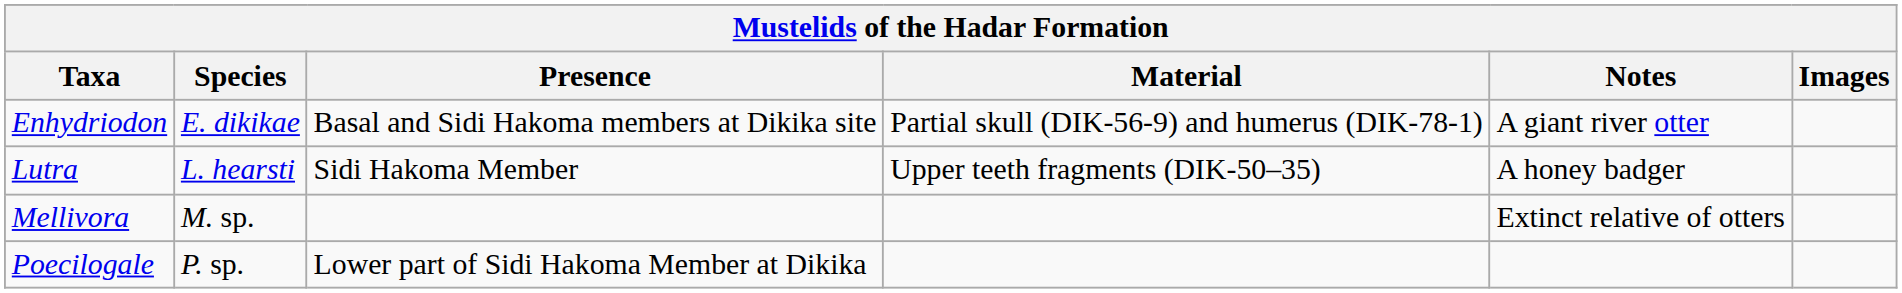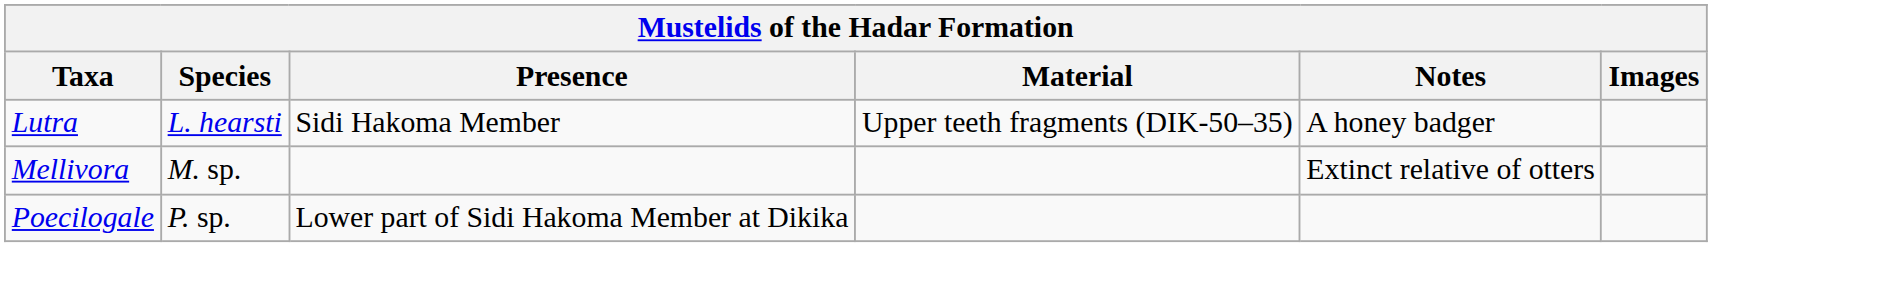 <table class="wikitable" align="center">
 <tr>
 <th colspan="6" align="center"><strong><a href='#'>Mustelids</a></strong> of the Hadar Formation</th>
 </tr>
 <tr>
 <th>Taxa</th>
 <th>Species</th>
 <th>Presence</th>
 <th>Material</th>
 <th>Notes</th>
 <th>Images</th>
-</tr>
-<tr>
-<td><em><a href='#'>Enhydriodon</a></em></td>
-<td><em><a href='#'>E. dikikae</a></em></td>
-<td>Basal and Sidi Hakoma members at Dikika site</td>
-<td>Partial skull (DIK-56-9) and humerus (DIK-78-1)</td>
-<td>A giant river <a href='#'>otter</a></td>
-<td></td>
 </tr>
 <tr>
 <td><em><a href='#'>Lutra</a></em></td>
 <td><em><a href='#'>L. hearsti</a></em></td>
 <td>Sidi Hakoma Member</td>
 <td>Upper teeth fragments (DIK-50–35)</td>
 <td>A honey badger</td>
 <td></td>
 </tr>
 <tr>
 <td><em><a href='#'>Mellivora</a></em></td>
 <td><em>M.</em> sp.</td>
 <td></td>
 <td></td>
 <td>Extinct relative of otters</td>
 <td></td>
 </tr>
 <tr>
 <td><em><a href='#'>Poecilogale</a></em></td>
 <td><em>P.</em> sp.</td>
 <td>Lower part of Sidi Hakoma Member at Dikika</td>
 <td></td>
 <td></td>
 <td></td>
 </tr>
 </table>
